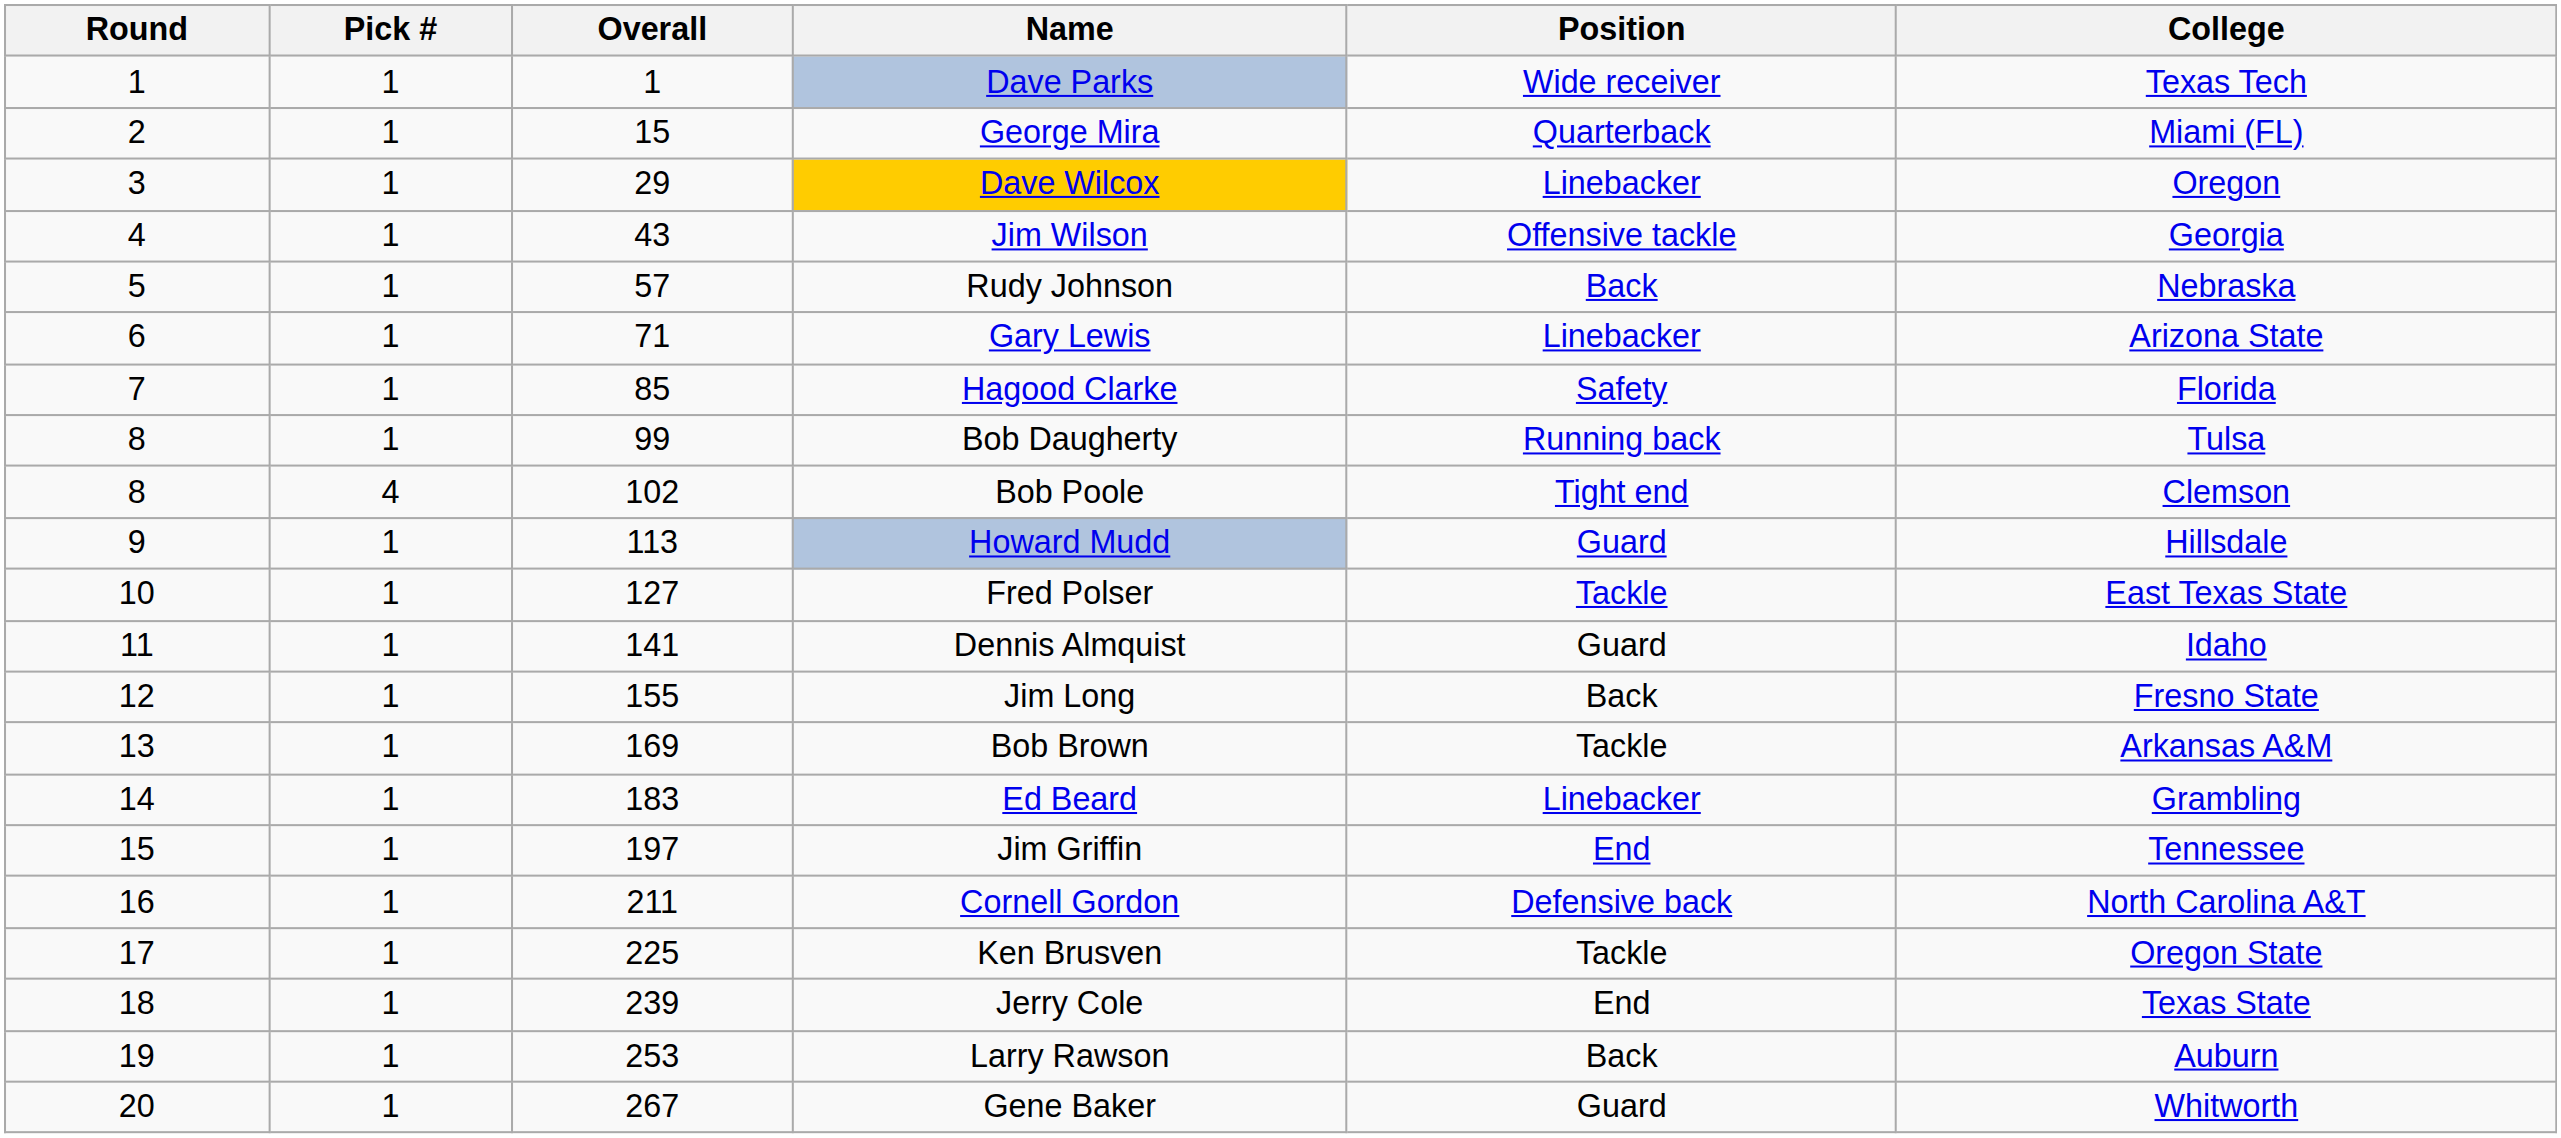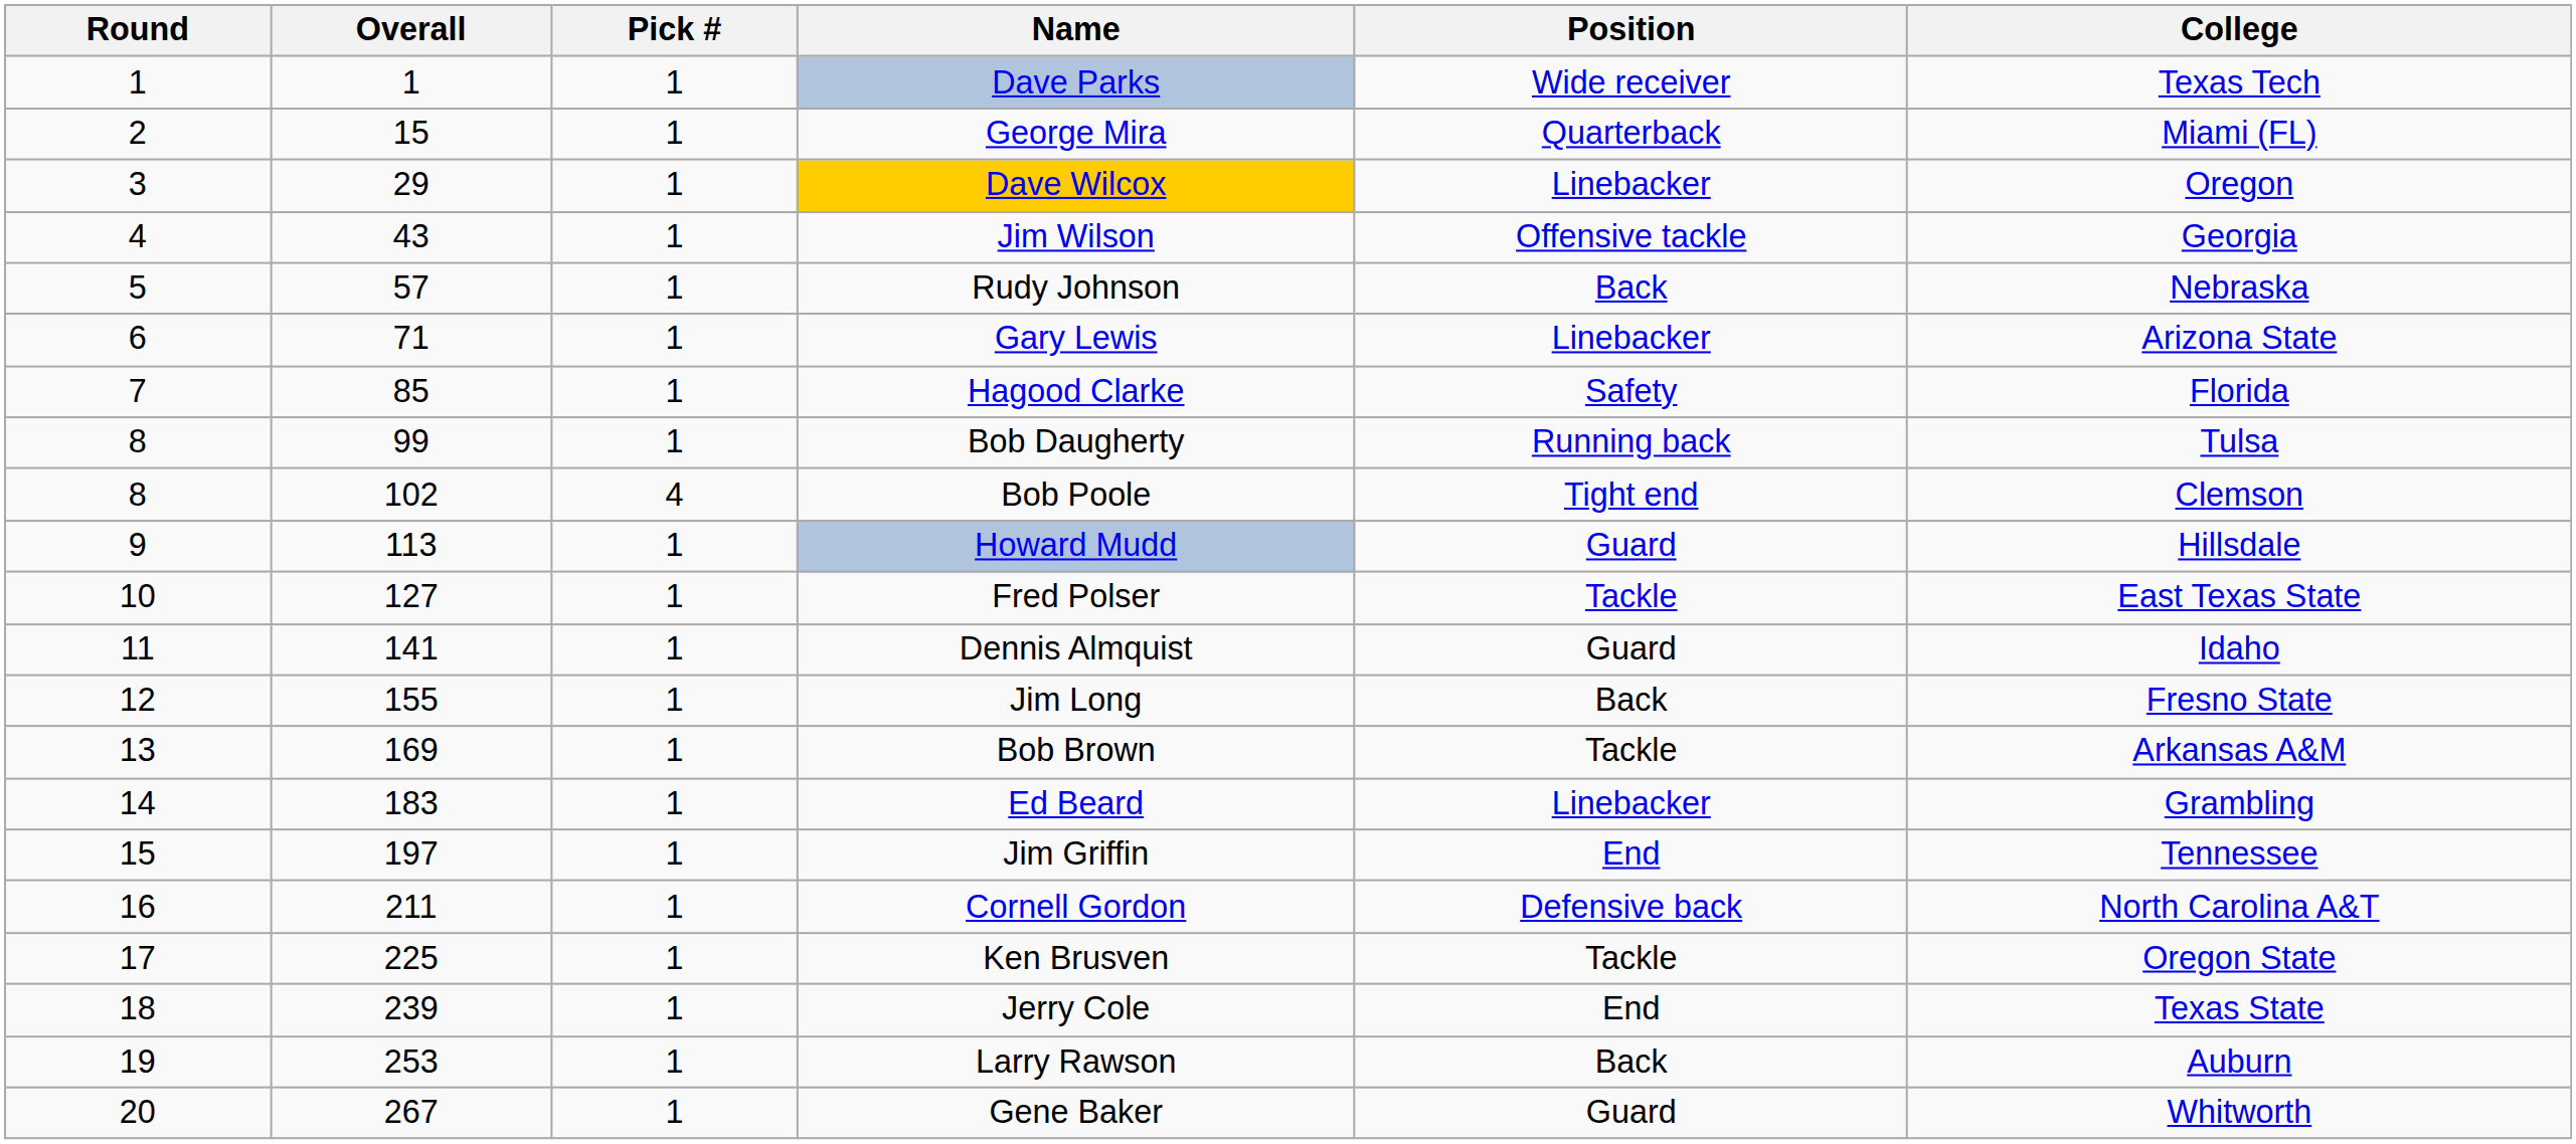 <table class="wikitable sortable sortable" style="width: 100%; text-align:center">
 <tr>
 <th>Round</th>
+<th>Overall</th>
 <th>Pick #</th>
-<th>Overall</th>
 <th>Name</th>
 <th>Position</th>
 <th>College</th>
 </tr>
 <tr>
 <td>1</td>
 <td>1</td>
 <td>1</td>
 <td bgcolor=lightsteelblue><a href='#'>Dave Parks</a></td>
 <td><a href='#'>Wide receiver</a></td>
 <td><a href='#'>Texas Tech</a></td>
 </tr>
 <tr>
 <td>2</td>
+<td>15</td>
 <td>1</td>
-<td>15</td>
 <td><a href='#'>George Mira</a></td>
 <td><a href='#'>Quarterback</a></td>
 <td><a href='#'>Miami (FL)</a></td>
 </tr>
 <tr>
 <td>3</td>
+<td>29</td>
 <td>1</td>
-<td>29</td>
 <td bgcolor=#FFCC00><a href='#'>Dave Wilcox</a></td>
 <td><a href='#'>Linebacker</a></td>
 <td><a href='#'>Oregon</a></td>
 </tr>
 <tr>
 <td>4</td>
+<td>43</td>
 <td>1</td>
-<td>43</td>
 <td><a href='#'>Jim Wilson</a></td>
 <td><a href='#'>Offensive tackle</a></td>
 <td><a href='#'>Georgia</a></td>
 </tr>
 <tr>
 <td>5</td>
+<td>57</td>
 <td>1</td>
-<td>57</td>
 <td>Rudy Johnson</td>
 <td><a href='#'>Back</a></td>
 <td><a href='#'>Nebraska</a></td>
 </tr>
 <tr>
 <td>6</td>
+<td>71</td>
 <td>1</td>
-<td>71</td>
 <td><a href='#'>Gary Lewis</a></td>
 <td><a href='#'>Linebacker</a></td>
 <td><a href='#'>Arizona State</a></td>
 </tr>
 <tr>
 <td>7</td>
+<td>85</td>
 <td>1</td>
-<td>85</td>
 <td><a href='#'>Hagood Clarke</a></td>
 <td><a href='#'>Safety</a></td>
 <td><a href='#'>Florida</a></td>
 </tr>
 <tr>
 <td>8</td>
+<td>99</td>
 <td>1</td>
-<td>99</td>
 <td>Bob Daugherty</td>
 <td><a href='#'>Running back</a></td>
 <td><a href='#'>Tulsa</a></td>
 </tr>
 <tr>
 <td>8</td>
+<td>102</td>
 <td>4</td>
-<td>102</td>
 <td>Bob Poole</td>
 <td><a href='#'>Tight end</a></td>
 <td><a href='#'>Clemson</a></td>
 </tr>
 <tr>
 <td>9</td>
+<td>113</td>
 <td>1</td>
-<td>113</td>
 <td bgcolor=lightsteelblue><a href='#'>Howard Mudd</a></td>
 <td><a href='#'>Guard</a></td>
 <td><a href='#'>Hillsdale</a></td>
 </tr>
 <tr>
 <td>10</td>
+<td>127</td>
 <td>1</td>
-<td>127</td>
 <td>Fred Polser</td>
 <td><a href='#'>Tackle</a></td>
 <td><a href='#'>East Texas State</a></td>
 </tr>
 <tr>
 <td>11</td>
+<td>141</td>
 <td>1</td>
-<td>141</td>
 <td>Dennis Almquist</td>
 <td>Guard</td>
 <td><a href='#'>Idaho</a></td>
 </tr>
 <tr>
 <td>12</td>
+<td>155</td>
 <td>1</td>
-<td>155</td>
 <td>Jim Long</td>
 <td>Back</td>
 <td><a href='#'>Fresno State</a></td>
 </tr>
 <tr>
 <td>13</td>
+<td>169</td>
 <td>1</td>
-<td>169</td>
 <td>Bob Brown</td>
 <td>Tackle</td>
 <td><a href='#'>Arkansas A&M</a></td>
 </tr>
 <tr>
 <td>14</td>
+<td>183</td>
 <td>1</td>
-<td>183</td>
 <td><a href='#'>Ed Beard</a></td>
 <td><a href='#'>Linebacker</a></td>
 <td><a href='#'>Grambling</a></td>
 </tr>
 <tr>
 <td>15</td>
+<td>197</td>
 <td>1</td>
-<td>197</td>
 <td>Jim Griffin</td>
 <td><a href='#'>End</a></td>
 <td><a href='#'>Tennessee</a></td>
 </tr>
 <tr>
 <td>16</td>
+<td>211</td>
 <td>1</td>
-<td>211</td>
 <td><a href='#'>Cornell Gordon</a></td>
 <td><a href='#'>Defensive back</a></td>
 <td><a href='#'>North Carolina A&T</a></td>
 </tr>
 <tr>
 <td>17</td>
+<td>225</td>
 <td>1</td>
-<td>225</td>
 <td>Ken Brusven</td>
 <td>Tackle</td>
 <td><a href='#'>Oregon State</a></td>
 </tr>
 <tr>
 <td>18</td>
+<td>239</td>
 <td>1</td>
-<td>239</td>
 <td>Jerry Cole</td>
 <td>End</td>
 <td><a href='#'>Texas State</a></td>
 </tr>
 <tr>
 <td>19</td>
+<td>253</td>
 <td>1</td>
-<td>253</td>
 <td>Larry Rawson</td>
 <td>Back</td>
 <td><a href='#'>Auburn</a></td>
 </tr>
 <tr>
 <td>20</td>
+<td>267</td>
 <td>1</td>
-<td>267</td>
 <td>Gene Baker</td>
 <td>Guard</td>
 <td><a href='#'>Whitworth</a></td>
 </tr>
 </table>
